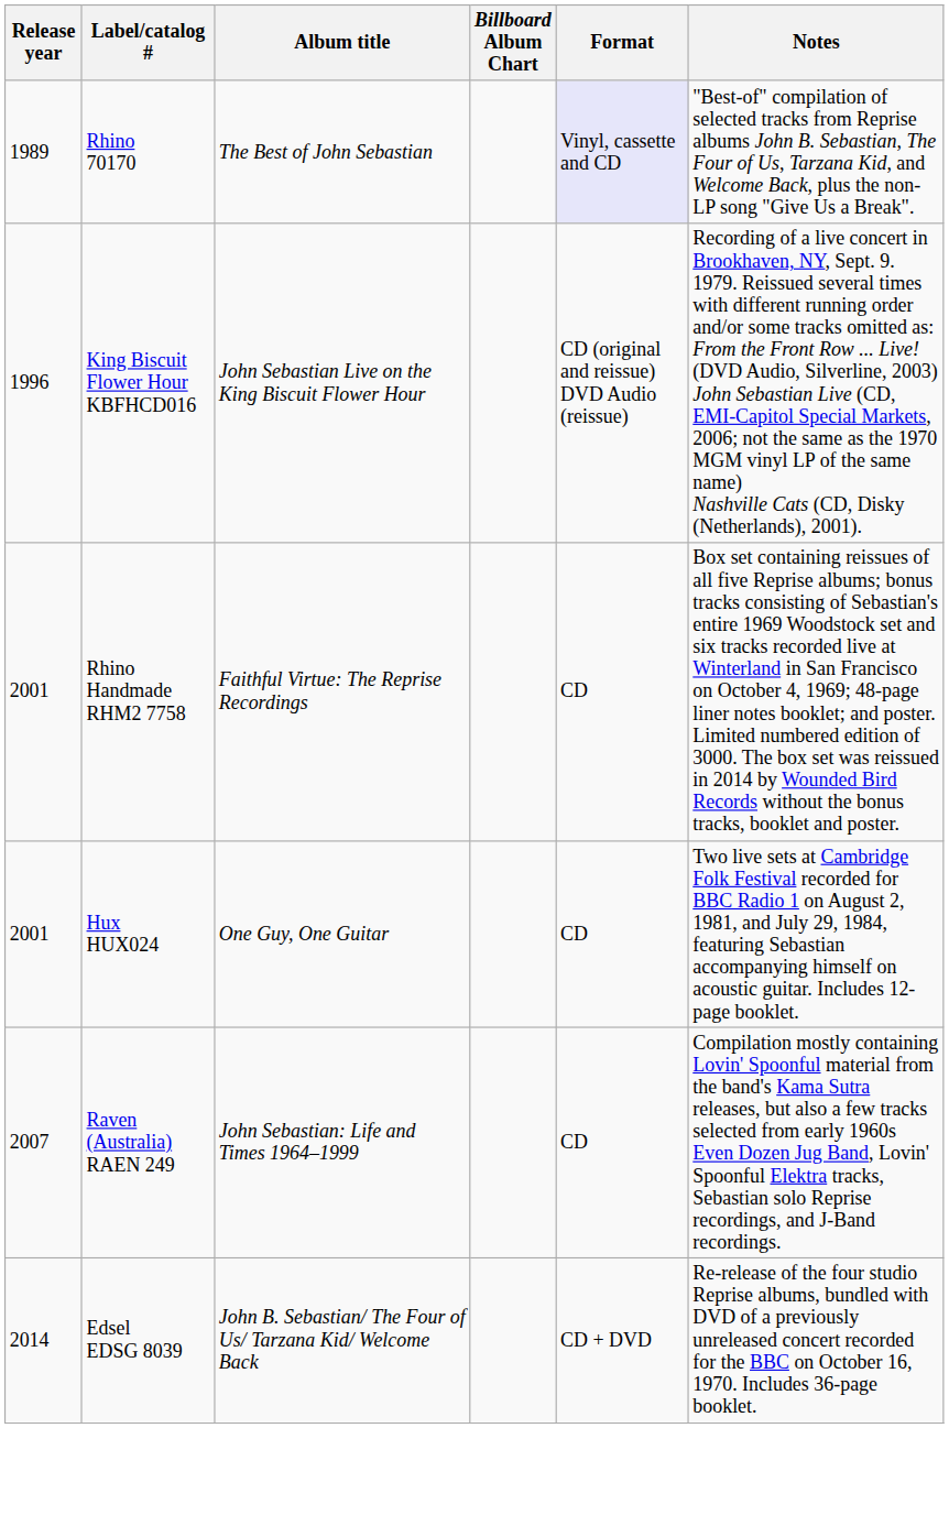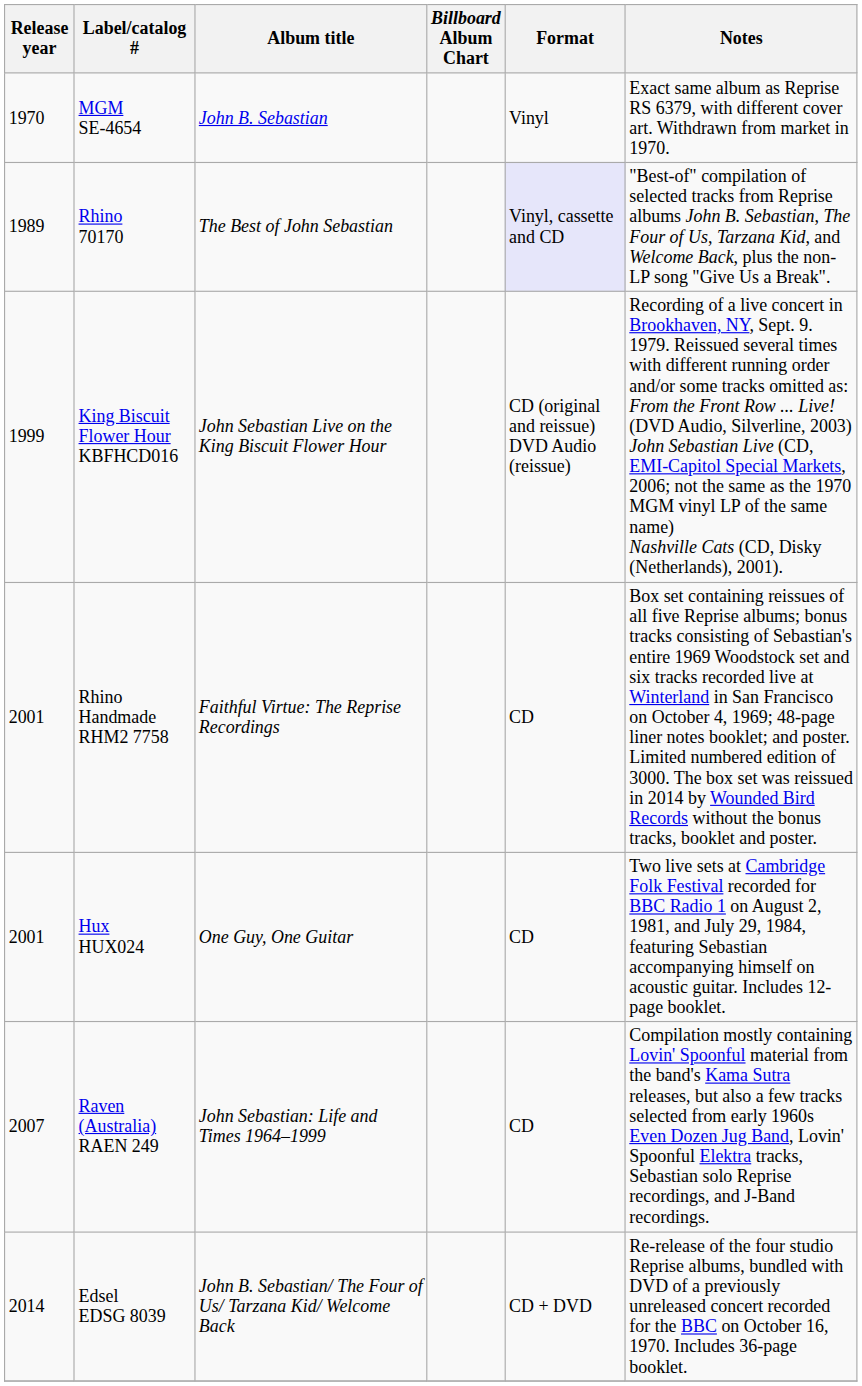 <table class="wikitable">
 <tr>
 <th width="55">Release year</th>
 <th style="width:100px;">Label/catalog #</th>
 <th style="width:200px;">Album title</th>
 <th width="20"><em>Billboard</em> Album Chart</th>
 <th style="width:100px;">Format</th>
 <th style="width:200px;">Notes</th>
 </tr>
 <tr>
+<td>1970</td>
+<td><a href='#'>MGM</a><br> SE-4654</td>
+<td><em><a href='#'>John B. Sebastian</a></em></td>
+<td></td>
+<td>Vinyl</td>
+<td>Exact same album as Reprise RS 6379, with different cover art. Withdrawn from market in 1970.</td>
+</tr>
+<tr>
 <td>1989</td>
 <td><a href='#'>Rhino</a><br> 70170</td>
 <td><em>The Best of John Sebastian</em></td>
 <td></td>
 <td style="background: lavender;">Vinyl, cassette and CD</td>
 <td>"Best-of" compilation of selected tracks from Reprise albums <em>John B. Sebastian</em>, <em>The Four of Us</em>, <em>Tarzana Kid</em>, and <em>Welcome Back</em>, plus the non-LP song "Give Us a Break".</td>
 </tr>
 <tr>
-<td>1996</td>
+<td>1999</td>
 <td><a href='#'>King Biscuit Flower Hour</a><br> KBFHCD016</td>
 <td><em>John Sebastian Live on the King Biscuit Flower Hour</em></td>
 <td></td>
 <td>CD (original and reissue)<br> DVD Audio (reissue)</td>
 <td>Recording of a live concert in <a href='#'>Brookhaven, NY</a>, Sept. 9. 1979. Reissued several times with different running order and/or some tracks omitted as:<br><em>From the Front Row ... Live!</em> (DVD Audio, Silverline, 2003) <br><em>John Sebastian Live</em> (CD, <a href='#'>EMI-Capitol Special Markets</a>, 2006; not the same as the 1970 MGM vinyl LP of the same name) <br><em>Nashville Cats</em> (CD, Disky (Netherlands), 2001).</td>
 </tr>
 <tr>
 <td>2001</td>
 <td>Rhino Handmade<br> RHM2 7758</td>
 <td><em>Faithful Virtue: The Reprise Recordings</em></td>
 <td></td>
 <td>CD</td>
 <td>Box set containing reissues of all five Reprise albums; bonus tracks consisting of Sebastian's entire 1969 Woodstock set and six tracks recorded live at <a href='#'>Winterland</a> in San Francisco on October 4, 1969; 48-page liner notes booklet; and poster. Limited numbered edition of 3000. The box set was reissued in 2014 by <a href='#'>Wounded Bird Records</a> without the bonus tracks, booklet and poster.</td>
 </tr>
 <tr>
 <td>2001</td>
 <td><a href='#'>Hux</a><br> HUX024</td>
 <td><em>One Guy, One Guitar</em> </td>
 <td></td>
 <td>CD</td>
 <td>Two live sets at <a href='#'>Cambridge Folk Festival</a> recorded for <a href='#'>BBC Radio 1</a> on August 2, 1981, and July 29, 1984, featuring Sebastian accompanying himself on acoustic guitar. Includes 12-page booklet.</td>
 </tr>
 <tr>
 <td>2007</td>
 <td><a href='#'>Raven (Australia)</a><br> RAEN 249</td>
 <td><em>John Sebastian: Life and Times 1964–1999</em></td>
 <td></td>
 <td>CD</td>
 <td>Compilation mostly containing <a href='#'>Lovin' Spoonful</a> material from the band's <a href='#'>Kama Sutra</a> releases, but also a few tracks selected from early 1960s <a href='#'>Even Dozen Jug Band</a>, Lovin' Spoonful <a href='#'>Elektra</a> tracks, Sebastian solo Reprise recordings, and J-Band recordings.</td>
 </tr>
 <tr>
 <td>2014</td>
 <td>Edsel<br> EDSG 8039</td>
 <td><em>John B. Sebastian/ The Four of Us/ Tarzana Kid/ Welcome Back</em></td>
 <td></td>
 <td>CD + DVD</td>
 <td>Re-release of the four studio Reprise albums, bundled with DVD of a previously unreleased concert recorded for the <a href='#'>BBC</a> on October 16, 1970. Includes 36-page booklet.</td>
 </tr>
 <tr>
 </tr>
 </table>
